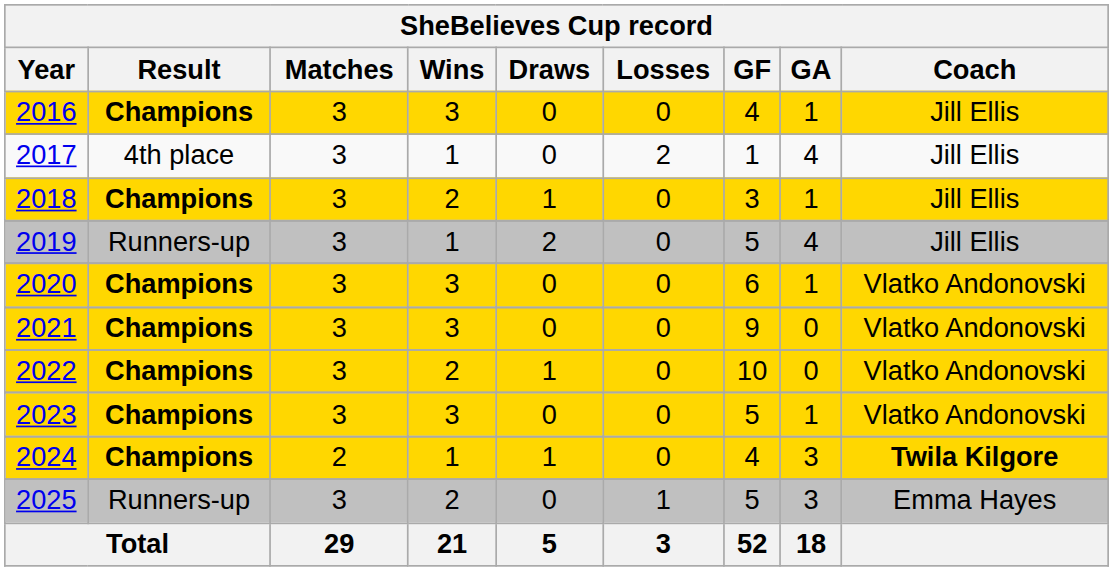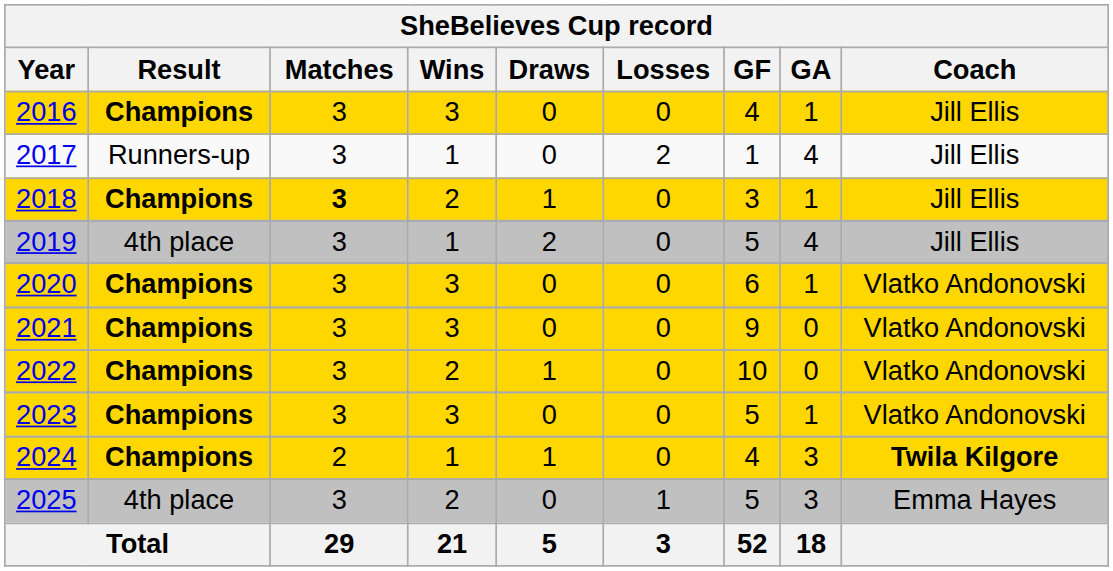 <table class="wikitable"  style="text-align:center; width:650px;">
 <tr>
 <th colspan=9><strong>SheBelieves Cup record</strong></th>
 </tr>
 <tr>
 <th>Year</th>
 <th>Result</th>
 <th>Matches</th>
 <th>Wins</th>
 <th>Draws</th>
 <th>Losses</th>
 <th>GF</th>
 <th>GA</th>
 <th>Coach</th>
 </tr>
 <tr style="background:gold;">
 <td> <a href='#'>2016</a></td>
 <td><strong>Champions</strong></td>
 <td>3</td>
 <td>3</td>
 <td>0</td>
 <td>0</td>
 <td>4</td>
 <td>1</td>
 <td>Jill Ellis</td>
 </tr>
 <tr>
 <td> <a href='#'>2017</a></td>
-<td>4th place</td>
+<td>Runners-up</td>
 <td>3</td>
 <td>1</td>
 <td>0</td>
 <td>2</td>
 <td>1</td>
 <td>4</td>
 <td>Jill Ellis</td>
 </tr>
 <tr style="background:gold;">
 <td> <a href='#'>2018</a></td>
 <td><strong>Champions</strong></td>
-<td>3</td>
+<td><strong>3</strong></td>
 <td>2</td>
 <td>1</td>
 <td>0</td>
 <td>3</td>
 <td>1</td>
 <td>Jill Ellis</td>
 </tr>
 <tr style="font-weight:bold;">
 </tr>
 <tr style="background:silver;">
 <td> <a href='#'>2019</a></td>
-<td>Runners-up</td>
+<td>4th place</td>
 <td>3</td>
 <td>1</td>
 <td>2</td>
 <td>0</td>
 <td>5</td>
 <td>4</td>
 <td>Jill Ellis</td>
 </tr>
 <tr style="font-weight:bold;">
 </tr>
 <tr style="background:gold;">
 <td> <a href='#'>2020</a></td>
 <td><strong>Champions</strong></td>
 <td>3</td>
 <td>3</td>
 <td>0</td>
 <td>0</td>
 <td>6</td>
 <td>1</td>
 <td>Vlatko Andonovski</td>
 </tr>
 <tr style="font-weight:bold;">
 </tr>
 <tr style="background:gold;">
 <td> <a href='#'>2021</a></td>
 <td><strong>Champions</strong></td>
 <td>3</td>
 <td>3</td>
 <td>0</td>
 <td>0</td>
 <td>9</td>
 <td>0</td>
 <td>Vlatko Andonovski</td>
 </tr>
 <tr style="font-weight:bold;">
 </tr>
 <tr style="background:gold;">
 <td> <a href='#'>2022</a></td>
 <td><strong>Champions</strong></td>
 <td>3</td>
 <td>2</td>
 <td>1</td>
 <td>0</td>
 <td>10</td>
 <td>0</td>
 <td>Vlatko Andonovski</td>
 </tr>
 <tr style="font-weight:bold;">
 </tr>
 <tr style="background:gold;">
 <td> <a href='#'>2023</a></td>
 <td><strong>Champions</strong></td>
 <td>3</td>
 <td>3</td>
 <td>0</td>
 <td>0</td>
 <td>5</td>
 <td>1</td>
 <td>Vlatko Andonovski</td>
 </tr>
 <tr style="font-weight:bold;">
 </tr>
 <tr style="background:gold;">
 <td> <a href='#'>2024</a></td>
 <td><strong>Champions</strong></td>
 <td>2</td>
 <td>1</td>
 <td>1</td>
 <td>0</td>
 <td>4</td>
 <td>3</td>
 <td><strong>Twila Kilgore</strong></td>
 </tr>
 <tr>
 </tr>
 <tr style="font-weight:bold;">
 </tr>
 <tr style="background:silver;">
 <td> <a href='#'>2025</a></td>
-<td>Runners-up</td>
+<td>4th place</td>
 <td>3</td>
 <td>2</td>
 <td>0</td>
 <td>1</td>
 <td>5</td>
 <td>3</td>
 <td>Emma Hayes</td>
 </tr>
 <tr style="font-weight:bold;">
 <th colspan=2>Total</th>
 <th>29</th>
 <th>21</th>
 <th>5</th>
 <th>3</th>
 <th>52</th>
 <th>18</th>
 <th></th>
 </tr>
 </table>
